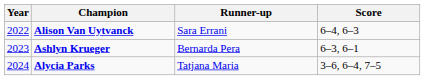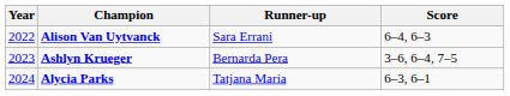 <table class="wikitable">
 <tr>
 <th>Year</th>
 <th width="200">Champion</th>
 <th width="200">Runner-up</th>
 <th width="140">Score</th>
 </tr>
 <tr>
 <td><a href='#'>2022</a></td>
 <td> <strong><a href='#'>Alison Van Uytvanck</a></strong></td>
 <td> <a href='#'>Sara Errani</a></td>
 <td>6–4, 6–3</td>
 </tr>
 <tr>
 <td><a href='#'>2023</a></td>
 <td> <strong><a href='#'>Ashlyn Krueger</a></strong></td>
 <td> <a href='#'>Bernarda Pera</a></td>
-<td>6–3, 6–1</td>
+<td>3–6, 6–4, 7–5</td>
 </tr>
 <tr>
 <td><a href='#'>2024</a></td>
 <td> <strong><a href='#'>Alycia Parks</a></strong></td>
 <td> <a href='#'>Tatjana Maria</a></td>
-<td>3–6, 6–4, 7–5</td>
+<td>6–3, 6–1</td>
 </tr>
 </table>
